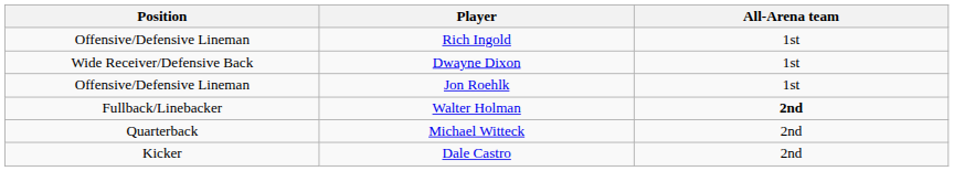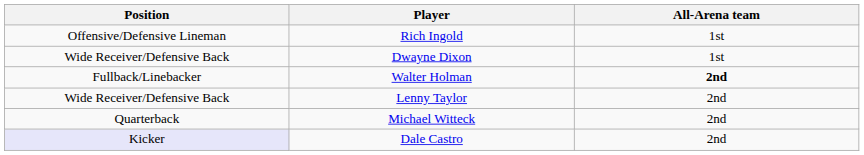 <table class="wikitable sortable">
 <tr>
 <th bgcolor="#DDDDFF" width="20%">Position</th>
 <th bgcolor="#DDDDFF" width="20%">Player</th>
 <th bgcolor="#DDDDFF" width="20%">All-Arena team</th>
 </tr>
 <tr align="center">
 <td>Offensive/Defensive Lineman</td>
 <td><a href='#'>Rich Ingold</a></td>
 <td>1st</td>
 </tr>
 <tr align="center">
 <td>Wide Receiver/Defensive Back</td>
 <td><a href='#'>Dwayne Dixon</a></td>
 <td>1st</td>
 </tr>
 <tr align="center">
-<td>Offensive/Defensive Lineman</td>
-<td><a href='#'>Jon Roehlk</a></td>
-<td>1st</td>
-</tr>
-<tr align="center">
 <td>Fullback/Linebacker</td>
 <td><a href='#'>Walter Holman</a></td>
 <td><strong>2nd</strong></td>
+</tr>
+<tr align="center">
+<td>Wide Receiver/Defensive Back</td>
+<td><a href='#'>Lenny Taylor</a></td>
+<td>2nd</td>
 </tr>
 <tr align="center">
 <td>Quarterback</td>
 <td><a href='#'>Michael Witteck</a></td>
 <td>2nd</td>
 </tr>
 <tr align="center">
-<td>Kicker</td>
+<td style="background: lavender;">Kicker</td>
 <td><a href='#'>Dale Castro</a></td>
 <td>2nd</td>
 </tr>
 </table>
